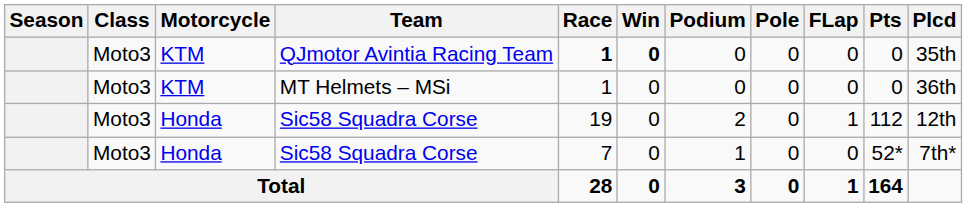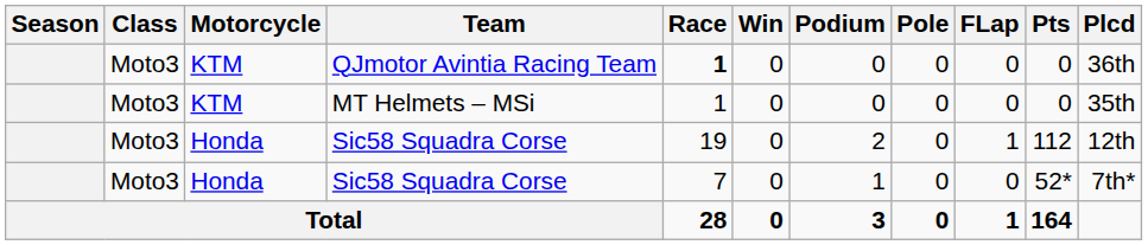 <table class="wikitable" style=text-align:right;">
 <tr>
 <th>Season</th>
 <th>Class</th>
 <th>Motorcycle</th>
 <th>Team</th>
 <th>Race</th>
 <th>Win</th>
 <th>Podium</th>
 <th>Pole</th>
 <th>FLap</th>
 <th>Pts</th>
 <th>Plcd</th>
 </tr>
 <tr>
 <th></th>
 <td>Moto3</td>
 <td style="text-align:left;"><a href='#'>KTM</a></td>
 <td style="text-align:left;"><a href='#'>QJmotor Avintia Racing Team</a></td>
 <td><strong>1</strong></td>
-<td><strong>0</strong></td>
 <td>0</td>
 <td>0</td>
 <td>0</td>
 <td>0</td>
-<td>35th</td>
+<td>0</td>
+<td>36th</td>
 </tr>
 <tr>
 <th></th>
 <td>Moto3</td>
 <td style="text-align:left;"><a href='#'>KTM</a></td>
 <td style="text-align:left;">MT Helmets – MSi</td>
 <td>1</td>
 <td>0</td>
 <td>0</td>
 <td>0</td>
 <td>0</td>
 <td>0</td>
-<td>36th</td>
+<td>35th</td>
 </tr>
 <tr>
 <th></th>
 <td>Moto3</td>
 <td style="text-align:left;"><a href='#'>Honda</a></td>
 <td style="text-align:left;"><a href='#'>Sic58 Squadra Corse</a></td>
 <td>19</td>
 <td>0</td>
 <td>2</td>
 <td>0</td>
 <td>1</td>
 <td>112</td>
 <td>12th</td>
 </tr>
 <tr>
 <th></th>
 <td>Moto3</td>
 <td style="text-align:left;"><a href='#'>Honda</a></td>
 <td style="text-align:left;"><a href='#'>Sic58 Squadra Corse</a></td>
 <td>7</td>
 <td>0</td>
 <td>1</td>
 <td>0</td>
 <td>0</td>
 <td>52*</td>
 <td>7th*</td>
 </tr>
 <tr>
 <th colspan="4">Total</th>
 <td><strong>28</strong></td>
 <td><strong>0</strong></td>
 <td><strong>3</strong></td>
 <td><strong>0</strong></td>
 <td><strong>1</strong></td>
 <td><strong>164</strong></td>
 <td></td>
 </tr>
 </table>
